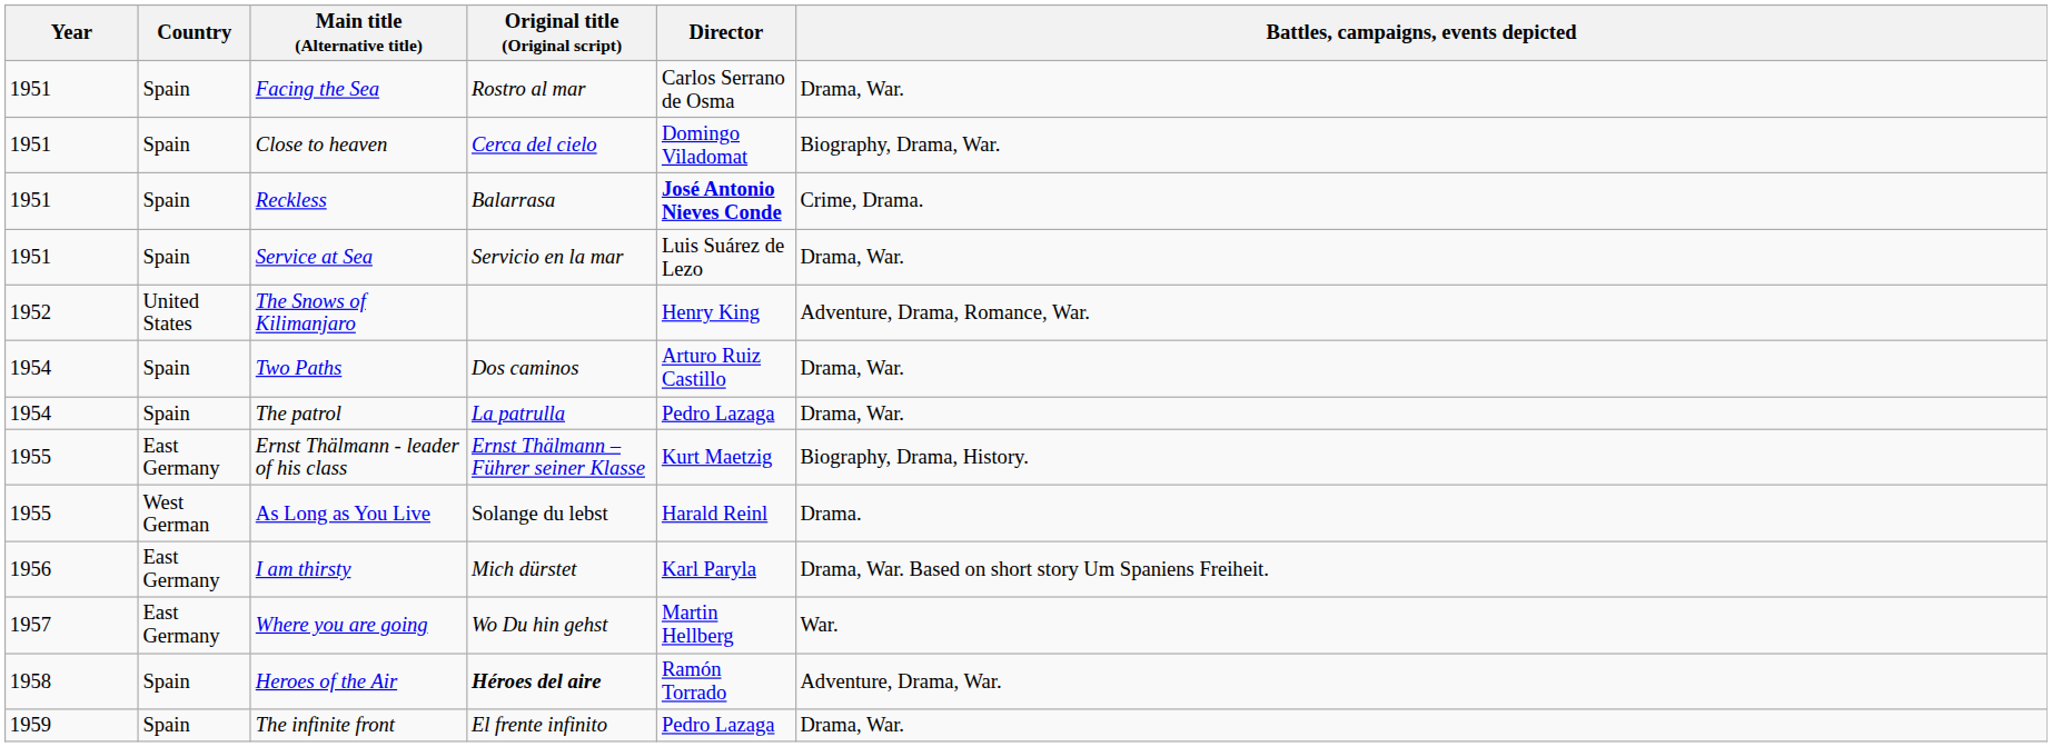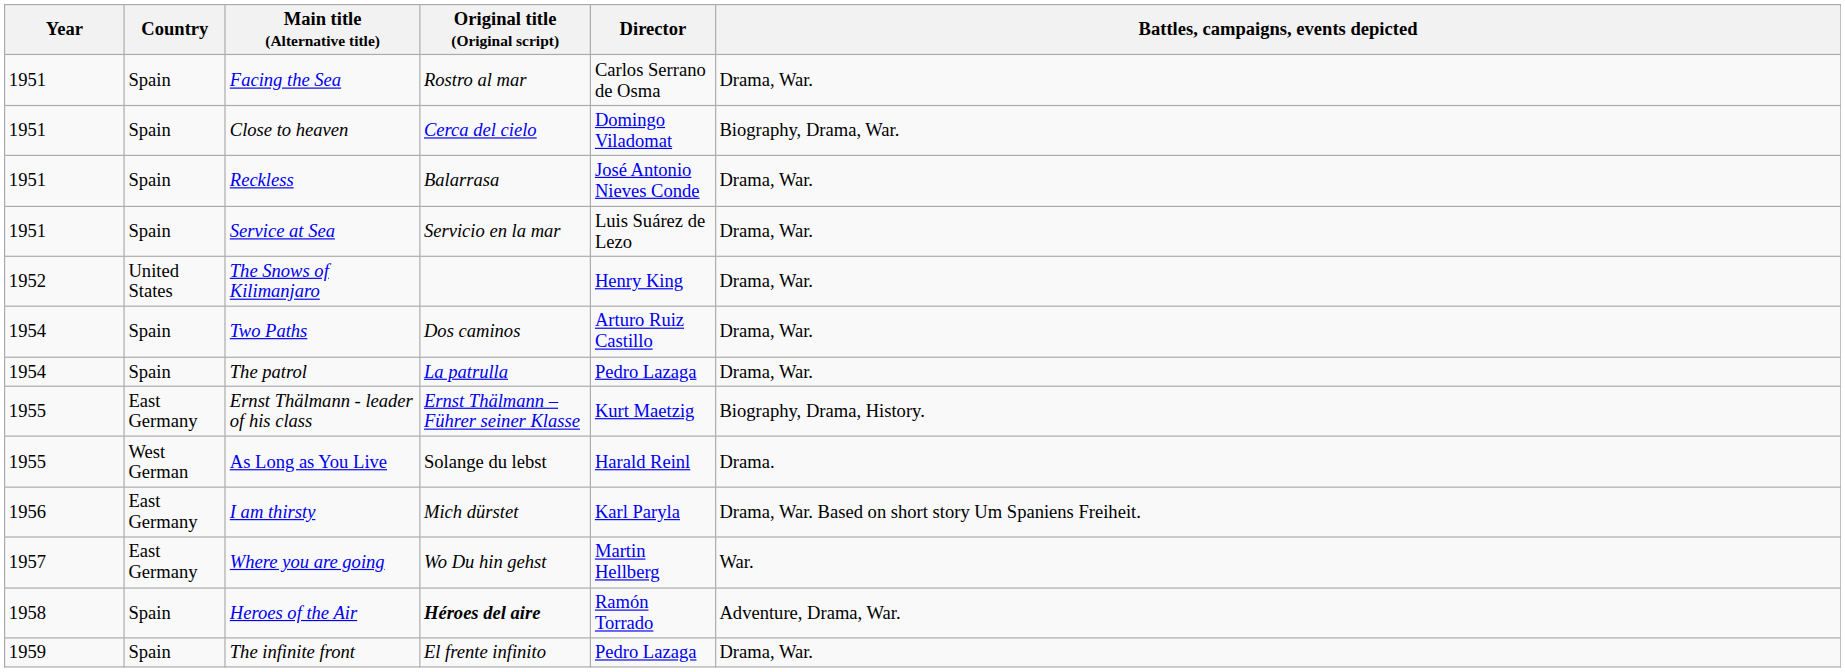 <table class="wikitable sortable" style="width:100%;">
 <tr>
 <th class="unsortable">Year</th>
 <th width= 80>Country</th>
 <th width=160>Main title<br><small>(Alternative title)</small></th>
 <th width=140>Original title<br><small>(Original script)</small></th>
 <th width=100>Director</th>
 <th class="unsortable">Battles, campaigns, events depicted</th>
 </tr>
 <tr>
 <td>1951</td>
 <td>Spain</td>
 <td><em><a href='#'>Facing the Sea</a></em></td>
 <td><em>Rostro al mar</em></td>
 <td>Carlos Serrano de Osma</td>
 <td>Drama, War.</td>
 </tr>
 <tr>
 <td>1951</td>
 <td>Spain</td>
 <td><em>Close to heaven</em></td>
 <td><em><a href='#'>Cerca del cielo</a></em></td>
 <td><a href='#'>Domingo Viladomat</a></td>
 <td>Biography, Drama, War.</td>
 </tr>
 <tr>
 <td>1951</td>
 <td>Spain</td>
 <td><em><a href='#'>Reckless</a></em></td>
 <td><em>Balarrasa</em></td>
-<td><strong><a href='#'>José Antonio Nieves Conde</a></strong></td>
-<td>Crime, Drama.</td>
+<td><a href='#'>José Antonio Nieves Conde</a></td>
+<td>Drama, War.</td>
 </tr>
 <tr>
 <td>1951</td>
 <td>Spain</td>
 <td><em><a href='#'>Service at Sea</a></em></td>
 <td><em>Servicio en la mar</em></td>
 <td>Luis Suárez de Lezo</td>
 <td>Drama, War.</td>
 </tr>
 <tr>
 <td>1952</td>
 <td>United States</td>
 <td><em><a href='#'>The Snows of Kilimanjaro</a></em></td>
 <td></td>
 <td><a href='#'>Henry King</a></td>
-<td>Adventure, Drama, Romance, War.</td>
+<td>Drama, War.</td>
 </tr>
 <tr>
 <td>1954</td>
 <td>Spain</td>
 <td><em><a href='#'>Two Paths</a></em></td>
 <td><em>Dos caminos</em></td>
 <td><a href='#'>Arturo Ruiz Castillo</a></td>
 <td>Drama, War.</td>
 </tr>
 <tr>
 <td>1954</td>
 <td>Spain</td>
 <td><em>The patrol</em></td>
 <td><em><a href='#'>La patrulla</a></em></td>
 <td><a href='#'>Pedro Lazaga</a></td>
 <td>Drama, War.</td>
 </tr>
 <tr>
 <td>1955</td>
 <td>East Germany</td>
 <td><em>Ernst Thälmann - leader of his class</em></td>
 <td><em><a href='#'>Ernst Thälmann – Führer seiner Klasse</a></em></td>
 <td><a href='#'>Kurt Maetzig</a></td>
 <td>Biography, Drama, History.</td>
 </tr>
 <tr>
 <td>1955</td>
 <td>West German</td>
 <td><a href='#'>As Long as You Live</a></td>
 <td>Solange du lebst</td>
 <td><a href='#'>Harald Reinl</a></td>
 <td>Drama.</td>
 </tr>
 <tr>
 <td>1956</td>
 <td>East Germany</td>
 <td><em><a href='#'>I am thirsty</a></em></td>
 <td><em>Mich dürstet</em></td>
 <td><a href='#'>Karl Paryla</a></td>
 <td>Drama, War. Based on short story Um Spaniens Freiheit.</td>
 </tr>
 <tr>
 <td>1957</td>
 <td>East Germany</td>
 <td><em><a href='#'>Where you are going</a></em></td>
 <td><em>Wo Du hin gehst</em></td>
 <td><a href='#'>Martin Hellberg</a></td>
 <td>War.</td>
 </tr>
 <tr>
 <td>1958</td>
 <td>Spain</td>
 <td><em><a href='#'>Heroes of the Air</a></em></td>
 <td><strong><em>Héroes del aire</em></strong></td>
 <td><a href='#'>Ramón Torrado</a></td>
 <td>Adventure, Drama, War.</td>
 </tr>
 <tr>
 <td>1959</td>
 <td>Spain</td>
 <td><em>The infinite front</em></td>
 <td><em>El frente infinito</em></td>
 <td><a href='#'>Pedro Lazaga</a></td>
 <td>Drama, War.</td>
 </tr>
 </table>
